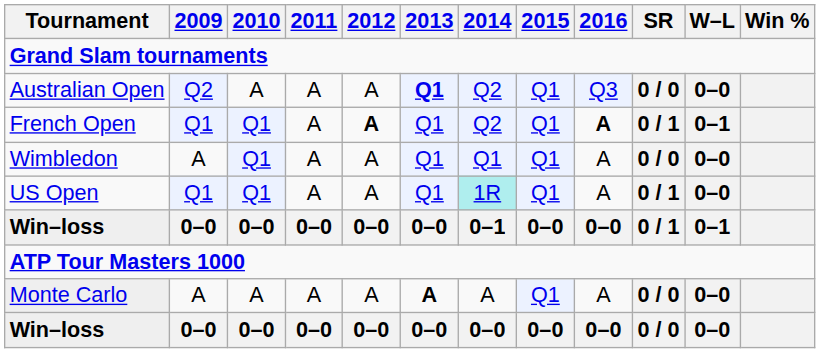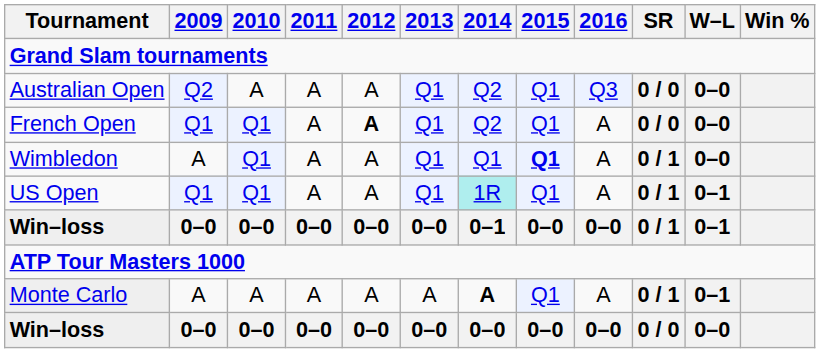 <table class=wikitable style=text-align:center>
 <tr>
 <th>Tournament</th>
 <th><a href='#'>2009</a></th>
 <th><a href='#'>2010</a></th>
 <th><a href='#'>2011</a></th>
 <th><a href='#'>2012</a></th>
 <th><a href='#'>2013</a></th>
 <th><a href='#'>2014</a></th>
 <th><a href='#'>2015</a></th>
 <th><a href='#'>2016</a></th>
 <th>SR</th>
 <th>W–L</th>
 <th>Win %</th>
 </tr>
 <tr>
 <td colspan=25 style=text-align:left><a href='#'><strong>Grand Slam tournaments</strong></a></td>
 </tr>
 <tr>
 <td align=left><a href='#'>Australian Open</a></td>
 <td bgcolor=ecf2ff><a href='#'>Q2</a></td>
 <td>A</td>
 <td>A</td>
 <td>A</td>
-<td bgcolor=ecf2ff><strong><a href='#'>Q1</a></strong></td>
+<td bgcolor=ecf2ff><a href='#'>Q1</a></td>
 <td bgcolor=ecf2ff><a href='#'>Q2</a></td>
 <td bgcolor=ecf2ff><a href='#'>Q1</a></td>
 <td bgcolor=ecf2ff><a href='#'>Q3</a></td>
 <th>0 / 0</th>
 <th>0–0</th>
 <th></th>
 </tr>
 <tr>
 <td align=left><a href='#'>French Open</a></td>
 <td bgcolor=ecf2ff><a href='#'>Q1</a></td>
 <td bgcolor=ecf2ff><a href='#'>Q1</a></td>
 <td>A</td>
 <td><strong>A</strong></td>
 <td bgcolor=ecf2ff><a href='#'>Q1</a></td>
 <td bgcolor=ecf2ff><a href='#'>Q2</a></td>
 <td bgcolor=ecf2ff><a href='#'>Q1</a></td>
-<td><strong>A</strong></td>
-<th>0 / 1</th>
-<th>0–1</th>
+<td>A</td>
+<th>0 / 0</th>
+<th>0–0</th>
 <th></th>
 </tr>
 <tr>
 <td align=left><a href='#'>Wimbledon</a></td>
 <td>A</td>
 <td bgcolor=ecf2ff><a href='#'>Q1</a></td>
 <td>A</td>
 <td>A</td>
 <td bgcolor=ecf2ff><a href='#'>Q1</a></td>
 <td bgcolor=ecf2ff><a href='#'>Q1</a></td>
-<td bgcolor=ecf2ff><a href='#'>Q1</a></td>
+<td bgcolor=ecf2ff><strong><a href='#'>Q1</a></strong></td>
 <td>A</td>
-<th>0 / 0</th>
+<th>0 / 1</th>
 <th>0–0</th>
 <th></th>
 </tr>
 <tr>
 <td align=left><a href='#'>US Open</a></td>
 <td bgcolor=ecf2ff><a href='#'>Q1</a></td>
 <td bgcolor=ecf2ff><a href='#'>Q1</a></td>
 <td>A</td>
 <td>A</td>
 <td bgcolor=ecf2ff><a href='#'>Q1</a></td>
 <td bgcolor=afeeee><a href='#'>1R</a></td>
 <td bgcolor=ecf2ff><a href='#'>Q1</a></td>
 <td>A</td>
 <th>0 / 1</th>
-<th>0–0</th>
+<th>0–1</th>
 <th></th>
 </tr>
 <tr style=font-weight:bold;background:#efefef>
 <td style=text-align:left>Win–loss</td>
 <th>0–0</th>
 <th>0–0</th>
 <th>0–0</th>
 <th>0–0</th>
 <th>0–0</th>
 <th>0–1</th>
 <th>0–0</th>
 <th>0–0</th>
 <th>0 / 1</th>
 <th>0–1</th>
 <th></th>
 </tr>
 <tr>
 <td colspan=25 style=text-align:left><strong><a href='#'>ATP Tour Masters 1000</a></strong></td>
 </tr>
 <tr>
 <td bgcolor=efefef align=left><a href='#'>Monte Carlo</a></td>
 <td>A</td>
 <td>A</td>
 <td>A</td>
 <td>A</td>
+<td>A</td>
 <td><strong>A</strong></td>
-<td>A</td>
 <td bgcolor=ecf2ff><a href='#'>Q1</a></td>
 <td>A</td>
-<th>0 / 0</th>
-<th>0–0</th>
+<th>0 / 1</th>
+<th>0–1</th>
 <th></th>
 </tr>
 <tr style=font-weight:bold;background:#efefef>
 <td style=text-align:left>Win–loss</td>
 <th>0–0</th>
 <th>0–0</th>
 <th>0–0</th>
 <th>0–0</th>
 <th>0–0</th>
 <th>0–0</th>
 <th>0–0</th>
 <th>0–0</th>
 <th>0 / 0</th>
 <th>0–0</th>
 <th></th>
 </tr>
 </table>
